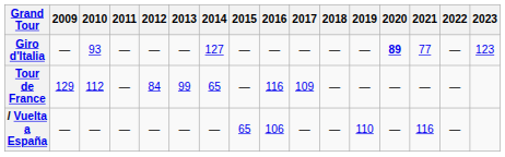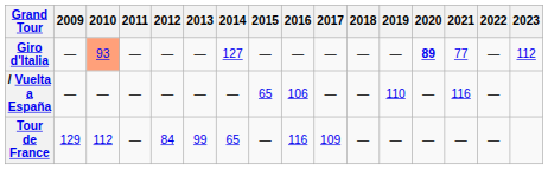 <table class="wikitable plainrowheaders">
 <tr>
 <th scope="col"><a href='#'>Grand Tour</a></th>
 <th scope="col">2009</th>
 <th scope="col">2010</th>
 <th scope="col">2011</th>
 <th scope="col">2012</th>
 <th scope="col">2013</th>
 <th scope="col">2014</th>
 <th scope="col">2015</th>
 <th scope="col">2016</th>
 <th scope="col">2017</th>
 <th scope="col">2018</th>
 <th scope="col">2019</th>
 <th scope="col">2020</th>
 <th scope="col">2021</th>
 <th scope="col">2022</th>
 <th scope="col">2023</th>
 </tr>
 <tr style="text-align:center;">
 <th scope="row"> <a href='#'>Giro d'Italia</a></th>
 <td>—</td>
-<td><a href='#'>93</a></td>
+<td style="background: lightsalmon;"><a href='#'>93</a></td>
 <td>—</td>
 <td>—</td>
 <td>—</td>
 <td><a href='#'>127</a></td>
 <td>—</td>
 <td>—</td>
 <td>—</td>
 <td>—</td>
 <td>—</td>
 <td><strong><a href='#'>89</a></strong></td>
 <td><a href='#'>77</a></td>
 <td>—</td>
-<td><a href='#'>123</a></td>
+<td><a href='#'>112</a></td>
+</tr>
+<tr style="text-align:center;">
+<th scope="row">/ <a href='#'>Vuelta a España</a></th>
+<td>—</td>
+<td>—</td>
+<td>—</td>
+<td>—</td>
+<td>—</td>
+<td>—</td>
+<td><a href='#'>65</a></td>
+<td><a href='#'>106</a></td>
+<td>—</td>
+<td>—</td>
+<td><a href='#'>110</a></td>
+<td>—</td>
+<td><a href='#'>116</a></td>
+<td>—</td>
+<td></td>
 </tr>
 <tr style="text-align:center;">
 <th scope="row"> <a href='#'>Tour de France</a></th>
 <td><a href='#'>129</a></td>
 <td><a href='#'>112</a></td>
 <td>—</td>
 <td><a href='#'>84</a></td>
 <td><a href='#'>99</a></td>
 <td><a href='#'>65</a></td>
 <td>—</td>
 <td><a href='#'>116</a></td>
 <td><a href='#'>109</a></td>
 <td>—</td>
 <td>—</td>
 <td>—</td>
 <td>—</td>
 <td>—</td>
 <td></td>
 </tr>
-<tr style="text-align:center;">
-<th scope="row">/ <a href='#'>Vuelta a España</a></th>
-<td>—</td>
-<td>—</td>
-<td>—</td>
-<td>—</td>
-<td>—</td>
-<td>—</td>
-<td><a href='#'>65</a></td>
-<td><a href='#'>106</a></td>
-<td>—</td>
-<td>—</td>
-<td><a href='#'>110</a></td>
-<td>—</td>
-<td><a href='#'>116</a></td>
-<td>—</td>
-<td></td>
-</tr>
 </table>
